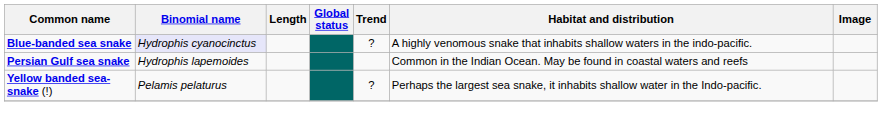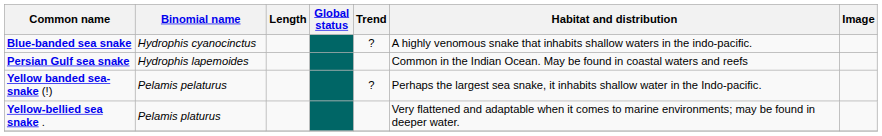 <table class="wikitable sortable">
 <tr>
 <th width="15%">Common name</th>
 <th width="15%"><a href='#'>Binomial name</a></th>
 <th width="5%">Length</th>
 <th width="5%"><a href='#'>Global status</a></th>
 <th width="1%">Trend</th>
 <th class="unsortable">Habitat and distribution</th>
 <th class="unsortable">Image</th>
 </tr>
 <tr>
 <td><strong><a href='#'>Blue-banded sea snake</a></strong>  </td>
-<td style="background: lavender;"><em>Hydrophis cyanocinctus</em></td>
+<td><em>Hydrophis cyanocinctus</em></td>
 <td></td>
 <td align=center style="background: #006666"></td>
 <td align=center>?</td>
 <td>A highly venomous snake that inhabits shallow waters in the indo-pacific.</td>
 <td></td>
 </tr>
 <tr>
 <td><strong><a href='#'>Persian Gulf sea snake</a></strong></td>
 <td><em>Hydrophis lapemoides</em></td>
 <td></td>
 <td align=center style="background: #006666"></td>
 <td align=center></td>
 <td>Common in the Indian Ocean. May be found in coastal waters and reefs</td>
 <td></td>
 </tr>
 <tr>
 <td><strong><a href='#'>Yellow banded sea-snake</a></strong> (!) </td>
 <td><em>Pelamis pelaturus</em></td>
 <td></td>
 <td align=center style="background: #006666"></td>
 <td align=center>?</td>
 <td>Perhaps the largest sea snake, it inhabits shallow water in the Indo-pacific.</td>
 <td></td>
 </tr>
 <tr>
+<td><strong><a href='#'>Yellow-bellied sea snake</a></strong> .</td>
+<td><em>Pelamis platurus</em></td>
+<td></td>
+<td align=center style="background: #006666"></td>
+<td align=center></td>
+<td>Very flattened and adaptable when it comes to marine environments; may be found in deeper water.</td>
+<td></td>
+</tr>
+<tr>
 </tr>
 </table>
